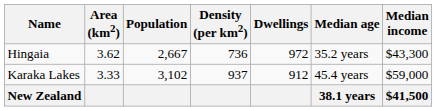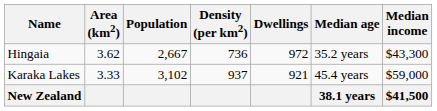 <table class="wikitable">
 <tr>
 <th>Name</th>
 <th>Area<br>(km<sup>2</sup>)</th>
 <th>Population</th>
 <th>Density<br>(per km<sup>2</sup>)</th>
 <th>Dwellings</th>
 <th>Median age</th>
 <th>Median<br>income</th>
 </tr>
 <tr>
 <td>Hingaia</td>
 <td style="text-align:right;">3.62</td>
 <td style="text-align:right;">2,667</td>
 <td style="text-align:right;">736</td>
 <td style="text-align:right;">972</td>
 <td>35.2 years</td>
 <td>$43,300</td>
 </tr>
 <tr>
 <td>Karaka Lakes</td>
 <td style="text-align:right;">3.33</td>
 <td style="text-align:right;">3,102</td>
 <td style="text-align:right;">937</td>
-<td style="text-align:right;">912</td>
+<td style="text-align:right;">921</td>
 <td>45.4 years</td>
 <td>$59,000</td>
 </tr>
 <tr>
 <th>New Zealand</th>
 <th></th>
 <th></th>
 <th></th>
 <th></th>
 <th>38.1 years</th>
 <th style="text-align:left;">$41,500</th>
 </tr>
 </table>
